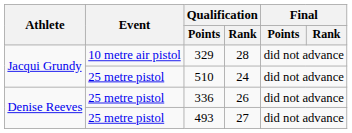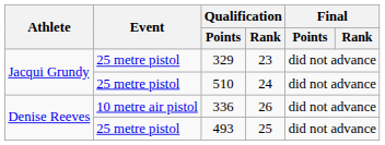 <table class="wikitable" style="font-size:90%">
 <tr>
 <th rowspan=2>Athlete</th>
 <th rowspan=2>Event</th>
 <th colspan=2>Qualification</th>
 <th colspan=2>Final</th>
 </tr>
 <tr style="font-size:95%">
 <th>Points</th>
 <th>Rank</th>
 <th>Points</th>
 <th>Rank</th>
 </tr>
 <tr align=center>
 <td align=left rowspan="2"><a href='#'>Jacqui Grundy</a></td>
-<td align=left><a href='#'>10 metre air pistol</a></td>
+<td align=left><a href='#'>25 metre pistol</a></td>
 <td>329</td>
-<td>28</td>
+<td>23</td>
 <td colspan=2>did not advance</td>
 </tr>
 <tr align=center>
 <td align=left><a href='#'>25 metre pistol</a></td>
 <td>510</td>
 <td>24</td>
 <td colspan=2>did not advance</td>
 </tr>
 <tr align=center>
 <td align=left rowspan="2"><a href='#'>Denise Reeves</a></td>
-<td align=left><a href='#'>25 metre pistol</a></td>
+<td align=left><a href='#'>10 metre air pistol</a></td>
 <td>336</td>
 <td>26</td>
 <td colspan=2>did not advance</td>
 </tr>
 <tr align=center>
 <td align=left><a href='#'>25 metre pistol</a></td>
 <td>493</td>
-<td>27</td>
+<td>25</td>
 <td colspan=2>did not advance</td>
 </tr>
 </table>
